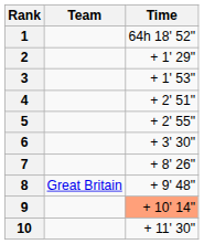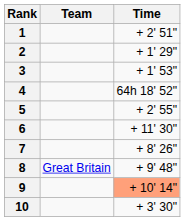 <table class="wikitable">
 <tr>
 <th scope="col">Rank</th>
 <th scope="col">Team</th>
 <th scope="col">Time</th>
 </tr>
 <tr>
 <th scope="row">1</th>
 <td> </td>
-<td align="right">64h 18' 52"</td>
+<td align="right">+ 2' 51"</td>
 </tr>
 <tr>
 <th scope="row">2</th>
 <td> </td>
 <td align="right">+ 1' 29"</td>
 </tr>
 <tr>
 <th scope="row">3</th>
 <td> </td>
 <td align="right">+ 1' 53"</td>
 </tr>
 <tr>
 <th scope="row">4</th>
 <td> </td>
-<td align="right">+ 2' 51"</td>
+<td align="right">64h 18' 52"</td>
 </tr>
 <tr>
 <th scope="row">5</th>
 <td> </td>
 <td align="right">+ 2' 55"</td>
 </tr>
 <tr>
 <th scope="row">6</th>
 <td> </td>
-<td align="right">+ 3' 30"</td>
+<td align="right">+ 11' 30"</td>
 </tr>
 <tr>
 <th scope="row">7</th>
 <td> </td>
 <td align="right">+ 8' 26"</td>
 </tr>
 <tr>
 <th scope="row">8</th>
 <td> <a href='#'>Great Britain</a></td>
 <td align="right">+ 9' 48"</td>
 </tr>
 <tr>
 <th scope="row">9</th>
 <td> </td>
 <td align="right" style="background: lightsalmon;">+ 10' 14"</td>
 </tr>
 <tr>
 <th scope="row">10</th>
 <td> </td>
-<td align="right">+ 11' 30"</td>
+<td align="right">+ 3' 30"</td>
 </tr>
 </table>
